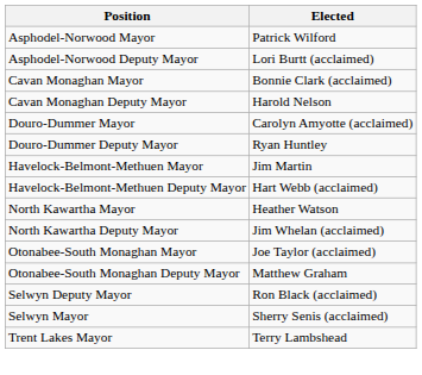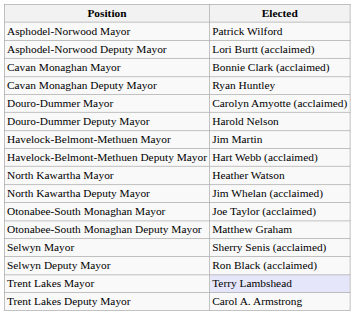 <table class="wikitable">
 <tr>
 <th>Position</th>
 <th>Elected</th>
 </tr>
 <tr>
 <td>Asphodel-Norwood Mayor</td>
 <td>Patrick Wilford</td>
 </tr>
 <tr>
 <td>Asphodel-Norwood Deputy Mayor</td>
 <td>Lori Burtt (acclaimed)</td>
 </tr>
 <tr>
 <td>Cavan Monaghan Mayor</td>
 <td>Bonnie Clark (acclaimed)</td>
 </tr>
 <tr>
 <td>Cavan Monaghan Deputy Mayor</td>
-<td>Harold Nelson</td>
+<td>Ryan Huntley</td>
 </tr>
 <tr>
 <td>Douro-Dummer Mayor</td>
 <td>Carolyn Amyotte (acclaimed)</td>
 </tr>
 <tr>
 <td>Douro-Dummer Deputy Mayor</td>
-<td>Ryan Huntley</td>
+<td>Harold Nelson</td>
 </tr>
 <tr>
 <td>Havelock-Belmont-Methuen Mayor</td>
 <td>Jim Martin</td>
 </tr>
 <tr>
 <td>Havelock-Belmont-Methuen Deputy Mayor</td>
 <td>Hart Webb (acclaimed)</td>
 </tr>
 <tr>
 <td>North Kawartha Mayor</td>
 <td>Heather Watson</td>
 </tr>
 <tr>
 <td>North Kawartha Deputy Mayor</td>
 <td>Jim Whelan (acclaimed)</td>
 </tr>
 <tr>
 <td>Otonabee-South Monaghan Mayor</td>
 <td>Joe Taylor (acclaimed)</td>
 </tr>
 <tr>
 <td>Otonabee-South Monaghan Deputy Mayor</td>
 <td>Matthew Graham</td>
 </tr>
 <tr>
+<td>Selwyn Mayor</td>
+<td>Sherry Senis (acclaimed)</td>
+</tr>
+<tr>
 <td>Selwyn Deputy Mayor</td>
 <td>Ron Black (acclaimed)</td>
 </tr>
 <tr>
-<td>Selwyn Mayor</td>
-<td>Sherry Senis (acclaimed)</td>
+<td>Trent Lakes Mayor</td>
+<td style="background: lavender;">Terry Lambshead</td>
 </tr>
 <tr>
-<td>Trent Lakes Mayor</td>
-<td>Terry Lambshead</td>
+<td>Trent Lakes Deputy Mayor</td>
+<td>Carol A. Armstrong</td>
 </tr>
 </table>
